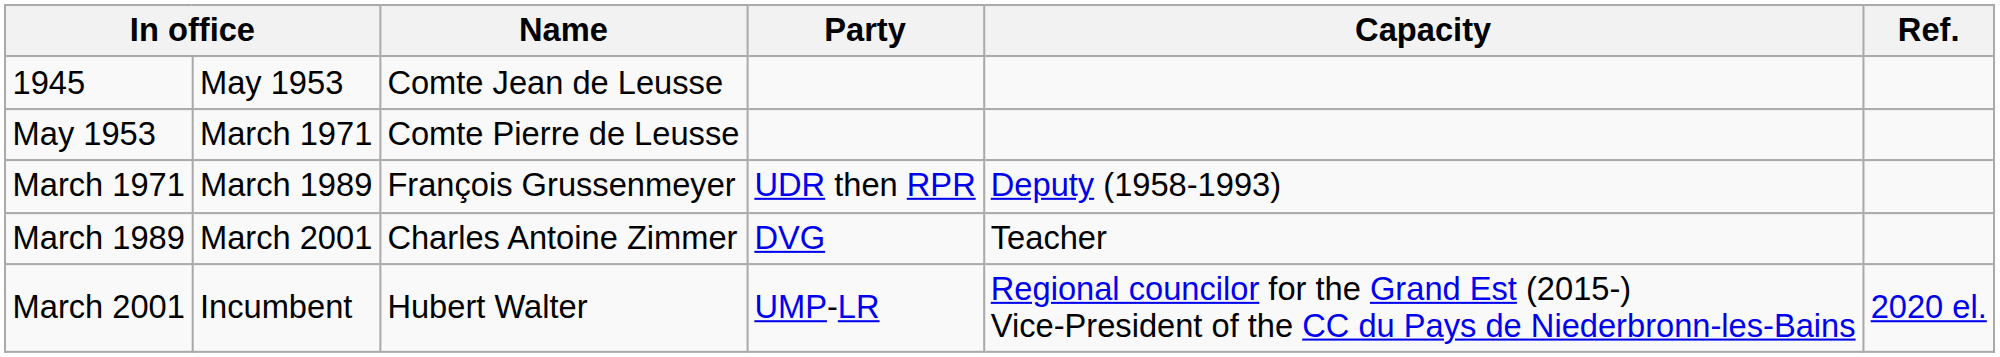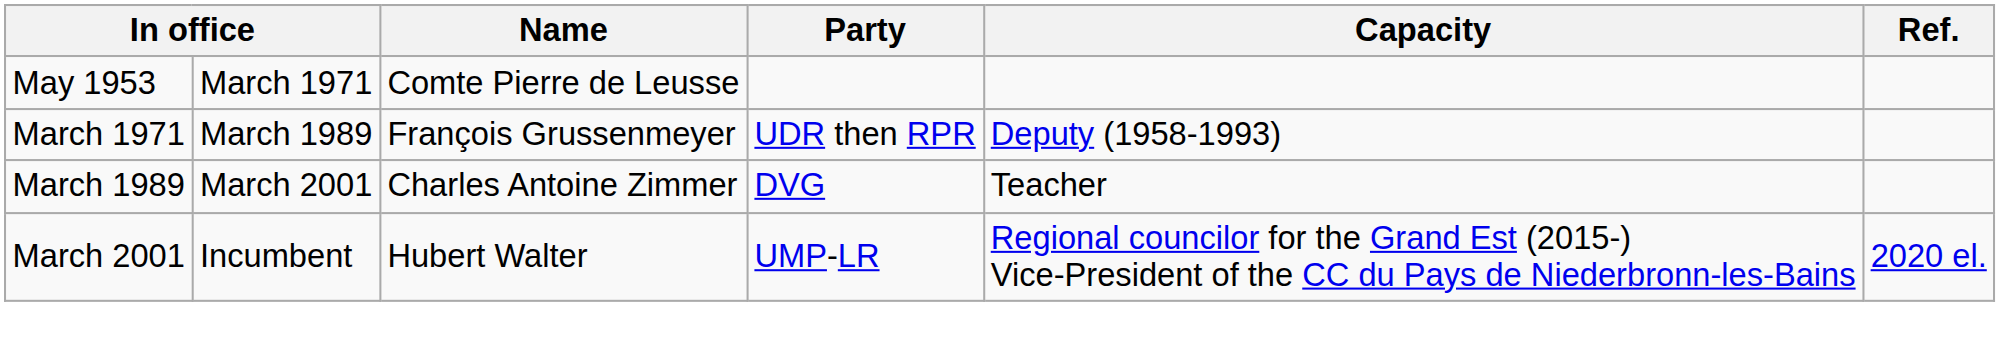 <table class="wikitable">
 <tr>
 <th colspan="2">In office</th>
 <th>Name</th>
 <th>Party</th>
 <th>Capacity</th>
 <th>Ref.</th>
-</tr>
-<tr>
-<td>1945</td>
-<td>May 1953</td>
-<td>Comte Jean de Leusse</td>
-<td></td>
-<td></td>
-<td></td>
 </tr>
 <tr>
 <td>May 1953</td>
 <td>March 1971</td>
 <td>Comte Pierre de Leusse</td>
 <td></td>
 <td></td>
 <td></td>
 </tr>
 <tr>
 <td>March 1971</td>
 <td>March 1989</td>
 <td>François Grussenmeyer</td>
 <td><a href='#'>UDR</a> then <a href='#'>RPR</a></td>
 <td><a href='#'>Deputy</a> (1958-1993)</td>
 <td></td>
 </tr>
 <tr>
 <td>March 1989</td>
 <td>March 2001</td>
 <td>Charles Antoine Zimmer</td>
 <td><a href='#'>DVG</a></td>
 <td>Teacher</td>
 <td></td>
 </tr>
 <tr>
 <td>March 2001</td>
 <td>Incumbent</td>
 <td>Hubert Walter</td>
 <td><a href='#'>UMP</a>-<a href='#'>LR</a></td>
 <td><a href='#'>Regional councilor</a> for the <a href='#'>Grand Est</a> (2015-)<br>Vice-President of the <a href='#'>CC du Pays de Niederbronn-les-Bains</a></td>
 <td><a href='#'>2020 el.</a></td>
 </tr>
 </table>
